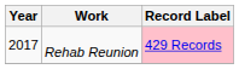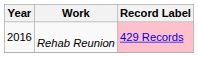 <table class="wikitable">
 <tr>
 <th>Year</th>
 <th>Work</th>
 <th>Record Label</th>
 </tr>
 <tr>
-<td>2017</td>
+<td>2016</td>
 <td><br><em>Rehab Reunion</em></td>
 <td style="background: pink;"><a href='#'>429 Records</a></td>
 </tr>
 <tr>
 </tr>
 </table>
